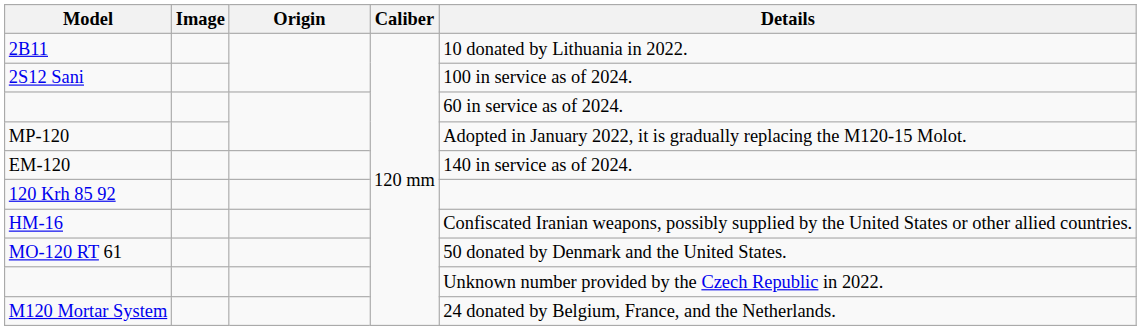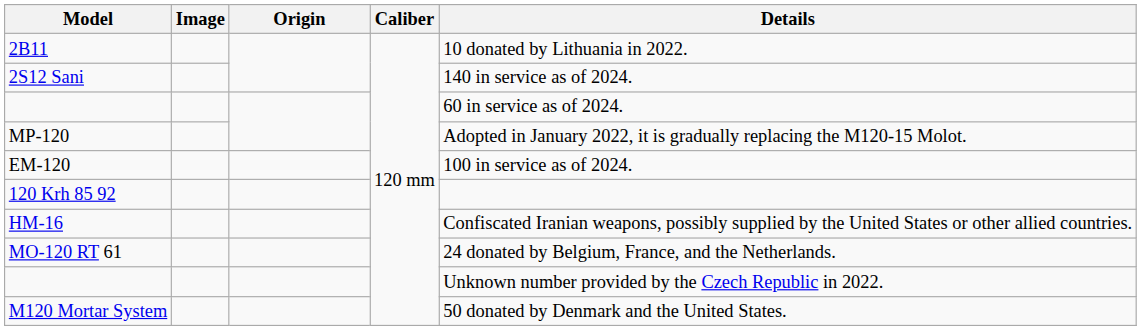 <table class="wikitable sortable">
 <tr>
 <th>Model</th>
 <th>Image</th>
 <th style="width:115px;">Origin</th>
 <th>Caliber</th>
 <th>Details</th>
 </tr>
 <tr>
 <td><a href='#'>2B11</a></td>
 <td></td>
 <td rowspan="2"></td>
 <td rowspan="10">120 mm</td>
 <td>10 donated by Lithuania in 2022.</td>
 </tr>
 <tr>
 <td><a href='#'>2S12 Sani</a></td>
 <td></td>
-<td>100 in service as of 2024.</td>
+<td>140 in service as of 2024.</td>
 </tr>
 <tr>
 <td></td>
 <td></td>
 <td rowspan="2"></td>
 <td>60 in service as of 2024.</td>
 </tr>
 <tr>
 <td>MP-120</td>
 <td></td>
 <td>Adopted in January 2022, it is gradually replacing the M120-15 Molot.</td>
 </tr>
 <tr>
 <td>EM-120</td>
 <td></td>
 <td></td>
-<td>140 in service as of 2024.</td>
+<td>100 in service as of 2024.</td>
 </tr>
 <tr>
 <td><a href='#'>120 Krh 85 92</a></td>
 <td></td>
 <td></td>
 <td></td>
 </tr>
 <tr>
 <td><a href='#'>HM-16</a></td>
 <td></td>
 <td></td>
 <td>Confiscated Iranian weapons, possibly supplied by the United States or other allied countries.</td>
 </tr>
 <tr>
 <td><a href='#'>MO-120 RT</a> 61</td>
 <td></td>
 <td></td>
-<td>50 donated by Denmark and the United States.</td>
+<td>24 donated by Belgium, France, and the Netherlands.</td>
 </tr>
 <tr>
 <td></td>
 <td></td>
 <td></td>
 <td>Unknown number provided by the <a href='#'>Czech Republic</a> in 2022.</td>
 </tr>
 <tr>
 <td><a href='#'>M120 Mortar System</a></td>
 <td></td>
 <td> <br> </td>
-<td>24 donated by Belgium, France, and the Netherlands.</td>
+<td>50 donated by Denmark and the United States.</td>
 </tr>
 </table>
